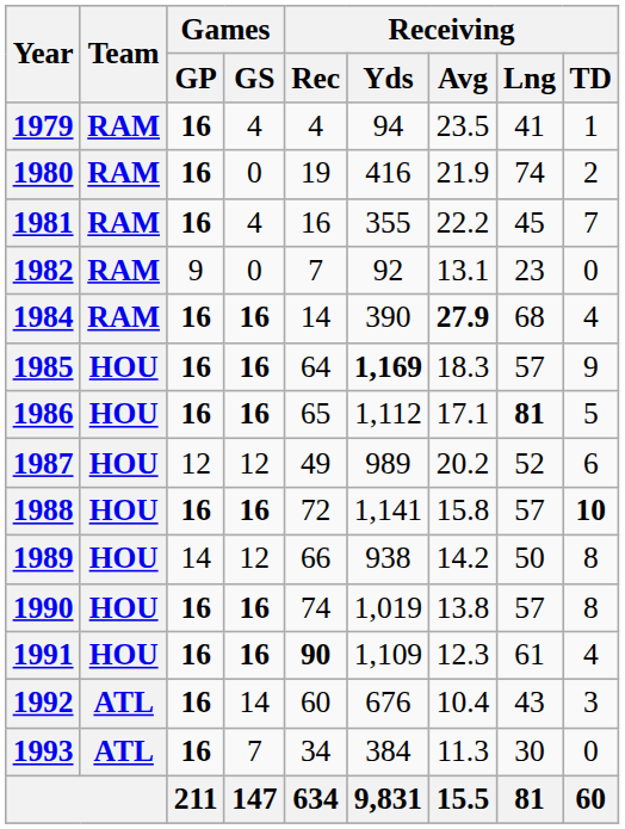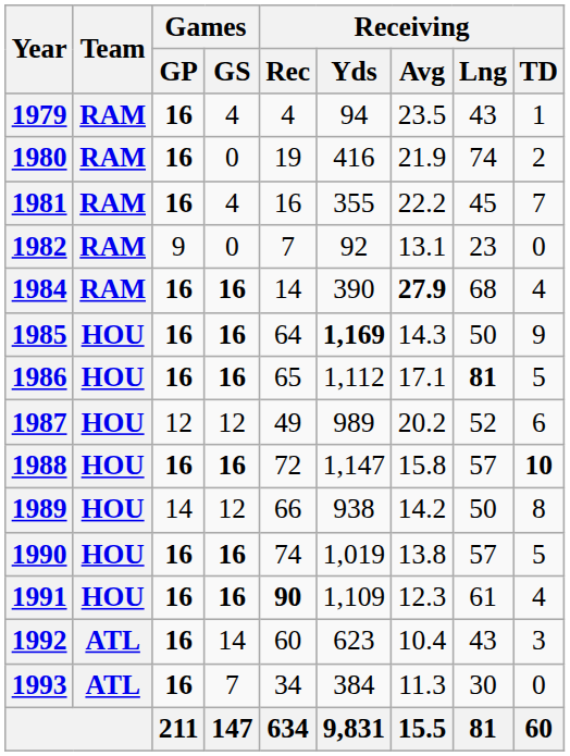 <table class="wikitable" style="text-align:center">
 <tr>
 <th rowspan="2">Year</th>
 <th rowspan="2">Team</th>
 <th colspan="2">Games</th>
 <th colspan="5">Receiving</th>
 </tr>
 <tr>
 <th>GP</th>
 <th>GS</th>
 <th>Rec</th>
 <th>Yds</th>
 <th>Avg</th>
 <th>Lng</th>
 <th>TD</th>
 </tr>
 <tr>
 <th><a href='#'>1979</a></th>
 <th><a href='#'>RAM</a></th>
 <td><strong>16</strong></td>
 <td>4</td>
 <td>4</td>
 <td>94</td>
 <td>23.5</td>
-<td>41</td>
+<td>43</td>
 <td>1</td>
 </tr>
 <tr>
 <th><a href='#'>1980</a></th>
 <th><a href='#'>RAM</a></th>
 <td><strong>16</strong></td>
 <td>0</td>
 <td>19</td>
 <td>416</td>
 <td>21.9</td>
 <td>74</td>
 <td>2</td>
 </tr>
 <tr>
 <th><a href='#'>1981</a></th>
 <th><a href='#'>RAM</a></th>
 <td><strong>16</strong></td>
 <td>4</td>
 <td>16</td>
 <td>355</td>
 <td>22.2</td>
 <td>45</td>
 <td>7</td>
 </tr>
 <tr>
 <th><a href='#'>1982</a></th>
 <th><a href='#'>RAM</a></th>
 <td>9</td>
 <td>0</td>
 <td>7</td>
 <td>92</td>
 <td>13.1</td>
 <td>23</td>
 <td>0</td>
 </tr>
 <tr>
 <th><a href='#'>1984</a></th>
 <th><a href='#'>RAM</a></th>
 <td><strong>16</strong></td>
 <td><strong>16</strong></td>
 <td>14</td>
 <td>390</td>
 <td><strong>27.9</strong></td>
 <td>68</td>
 <td>4</td>
 </tr>
 <tr>
 <th><a href='#'>1985</a></th>
 <th><a href='#'>HOU</a></th>
 <td><strong>16</strong></td>
 <td><strong>16</strong></td>
 <td>64</td>
 <td><strong>1,169</strong></td>
-<td>18.3</td>
-<td>57</td>
+<td>14.3</td>
+<td>50</td>
 <td>9</td>
 </tr>
 <tr>
 <th><a href='#'>1986</a></th>
 <th><a href='#'>HOU</a></th>
 <td><strong>16</strong></td>
 <td><strong>16</strong></td>
 <td>65</td>
 <td>1,112</td>
 <td>17.1</td>
 <td><strong>81</strong></td>
 <td>5</td>
 </tr>
 <tr>
 <th><a href='#'>1987</a></th>
 <th><a href='#'>HOU</a></th>
 <td>12</td>
 <td>12</td>
 <td>49</td>
 <td>989</td>
 <td>20.2</td>
 <td>52</td>
 <td>6</td>
 </tr>
 <tr>
 <th><a href='#'>1988</a></th>
 <th><a href='#'>HOU</a></th>
 <td><strong>16</strong></td>
 <td><strong>16</strong></td>
 <td>72</td>
-<td>1,141</td>
+<td>1,147</td>
 <td>15.8</td>
 <td>57</td>
 <td><strong>10</strong></td>
 </tr>
 <tr>
 <th><a href='#'>1989</a></th>
 <th><a href='#'>HOU</a></th>
 <td>14</td>
 <td>12</td>
 <td>66</td>
 <td>938</td>
 <td>14.2</td>
 <td>50</td>
 <td>8</td>
 </tr>
 <tr>
 <th><a href='#'>1990</a></th>
 <th><a href='#'>HOU</a></th>
 <td><strong>16</strong></td>
 <td><strong>16</strong></td>
 <td>74</td>
 <td>1,019</td>
 <td>13.8</td>
 <td>57</td>
-<td>8</td>
+<td>5</td>
 </tr>
 <tr>
 <th><a href='#'>1991</a></th>
 <th><a href='#'>HOU</a></th>
 <td><strong>16</strong></td>
 <td><strong>16</strong></td>
 <td><strong>90</strong></td>
 <td>1,109</td>
 <td>12.3</td>
 <td>61</td>
 <td>4</td>
 </tr>
 <tr>
 <th><a href='#'>1992</a></th>
 <th><a href='#'>ATL</a></th>
 <td><strong>16</strong></td>
 <td>14</td>
 <td>60</td>
-<td>676</td>
+<td>623</td>
 <td>10.4</td>
 <td>43</td>
 <td>3</td>
 </tr>
 <tr>
 <th><a href='#'>1993</a></th>
 <th><a href='#'>ATL</a></th>
 <td><strong>16</strong></td>
 <td>7</td>
 <td>34</td>
 <td>384</td>
 <td>11.3</td>
 <td>30</td>
 <td>0</td>
 </tr>
 <tr>
 <th colspan="2"></th>
 <th>211</th>
 <th>147</th>
 <th>634</th>
 <th>9,831</th>
 <th>15.5</th>
 <th>81</th>
 <th>60</th>
 </tr>
 </table>
